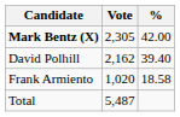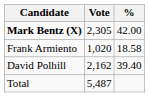 <table class="wikitable">
 <tr>
 <th bgcolor="#DDDDFF">Candidate</th>
 <th bgcolor="#DDDDFF">Vote</th>
 <th bgcolor="#DDDDFF">%</th>
 </tr>
 <tr>
 <td><strong>Mark Bentz (X)</strong></td>
 <td>2,305</td>
 <td>42.00</td>
 </tr>
 <tr>
+<td>Frank Armiento</td>
+<td>1,020</td>
+<td>18.58</td>
+</tr>
+<tr>
 <td>David Polhill</td>
 <td>2,162</td>
 <td>39.40</td>
-</tr>
-<tr>
-<td>Frank Armiento</td>
-<td>1,020</td>
-<td>18.58</td>
 </tr>
 <tr>
 <td>Total</td>
 <td>5,487</td>
 <td></td>
 </tr>
 </table>
